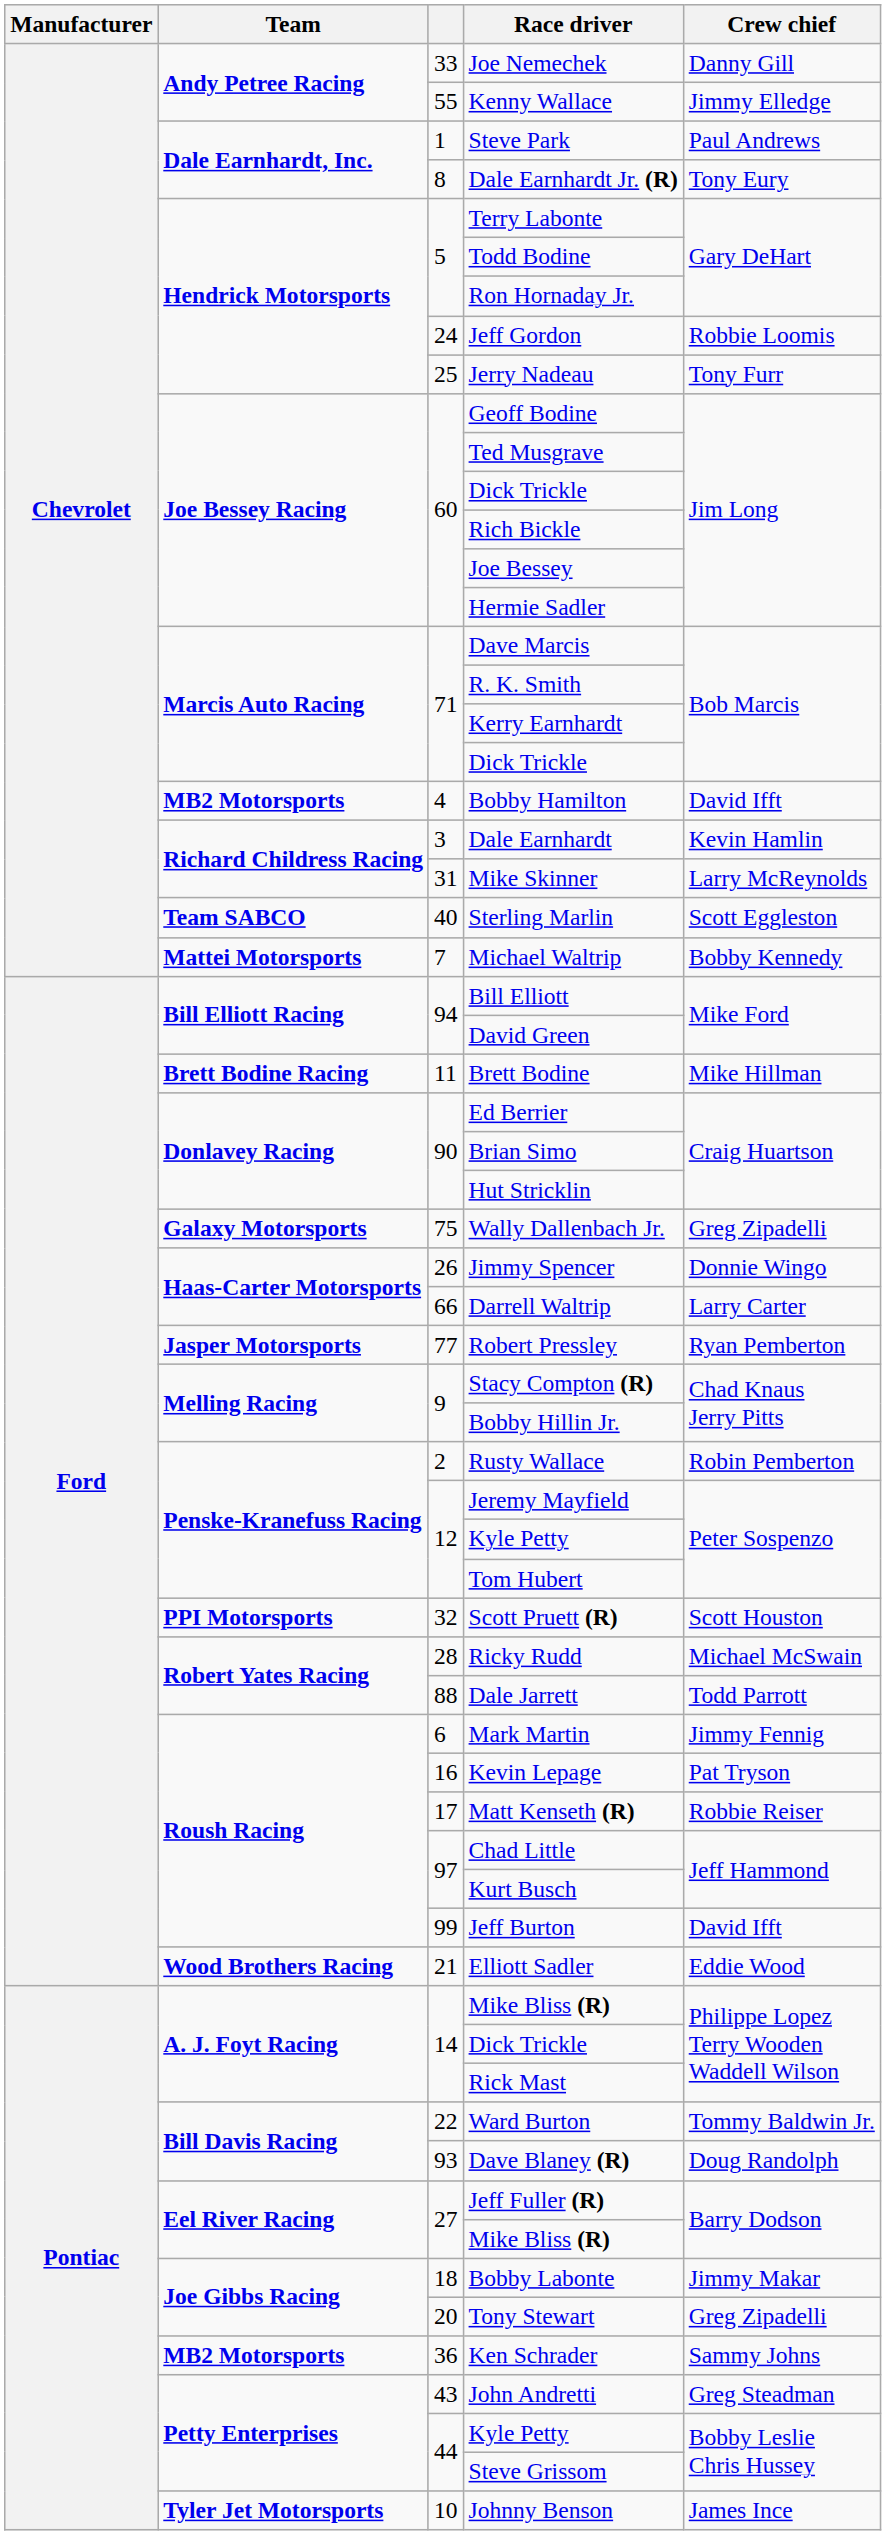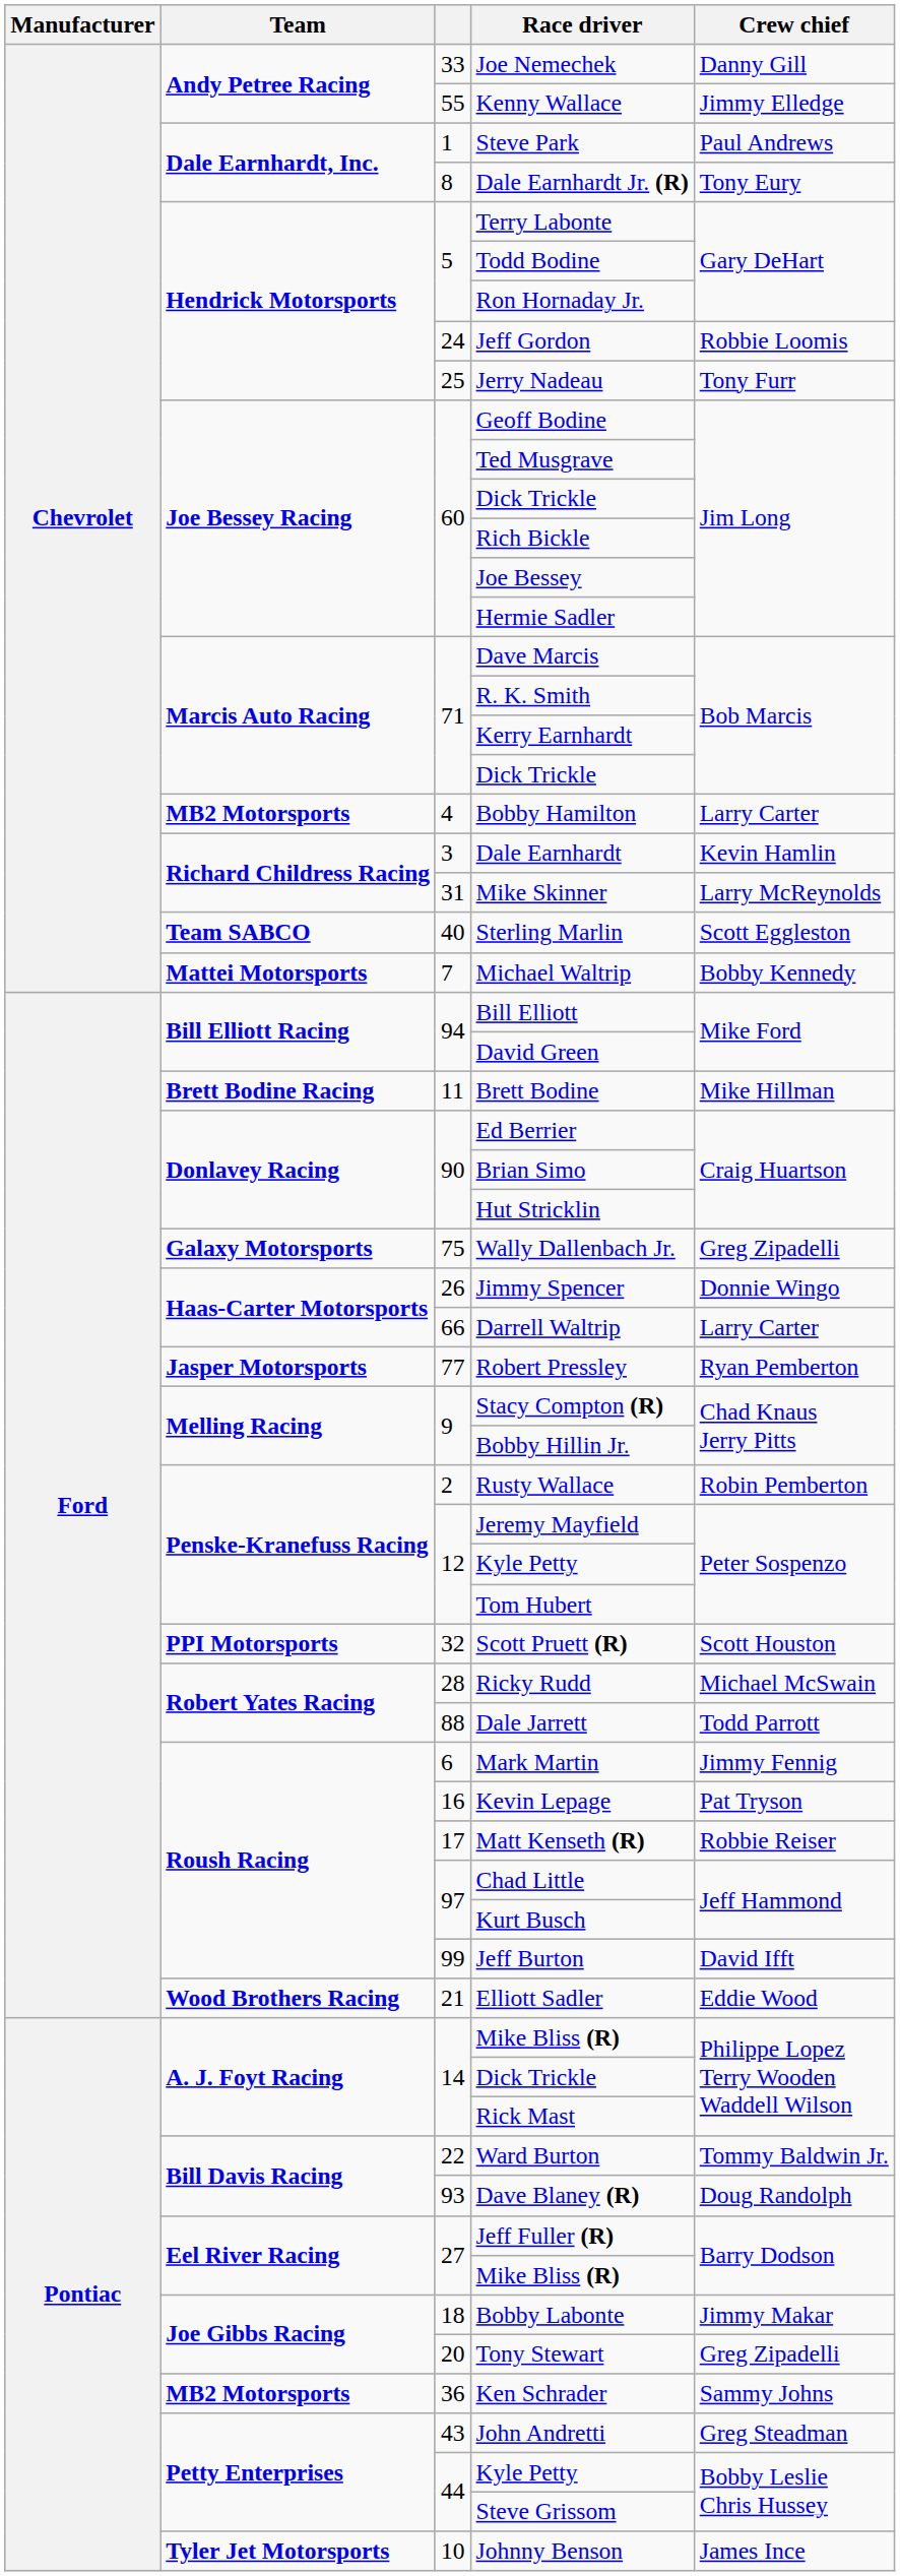 <table class="wikitable sortable" style="font-size: 95%;">
 <tr>
 <th>Manufacturer</th>
 <th>Team</th>
 <th></th>
 <th>Race driver</th>
 <th>Crew chief</th>
 </tr>
 <tr>
 <th rowspan=24><a href='#'>Chevrolet</a></th>
 <td rowspan=2><strong><a href='#'>Andy Petree Racing</a></strong></td>
 <td>33</td>
 <td><a href='#'>Joe Nemechek</a></td>
 <td><a href='#'>Danny Gill</a></td>
 </tr>
 <tr>
 <td>55</td>
 <td><a href='#'>Kenny Wallace</a></td>
 <td><a href='#'>Jimmy Elledge</a></td>
 </tr>
 <tr>
 <td rowspan=2><strong><a href='#'>Dale Earnhardt, Inc.</a></strong></td>
 <td>1</td>
 <td><a href='#'>Steve Park</a></td>
 <td><a href='#'>Paul Andrews</a></td>
 </tr>
 <tr>
 <td>8</td>
 <td><a href='#'>Dale Earnhardt Jr.</a> <strong>(R)</strong></td>
 <td><a href='#'>Tony Eury</a></td>
 </tr>
 <tr>
 <td rowspan=5><strong><a href='#'>Hendrick Motorsports</a></strong></td>
 <td rowspan="3">5</td>
 <td><a href='#'>Terry Labonte</a> <small></small></td>
 <td rowspan=3><a href='#'>Gary DeHart</a></td>
 </tr>
 <tr>
 <td><a href='#'>Todd Bodine</a> <small></small></td>
 </tr>
 <tr>
 <td><a href='#'>Ron Hornaday Jr.</a> <small></small></td>
 </tr>
 <tr>
 <td>24</td>
 <td><a href='#'>Jeff Gordon</a></td>
 <td><a href='#'>Robbie Loomis</a></td>
 </tr>
 <tr>
 <td>25</td>
 <td><a href='#'>Jerry Nadeau</a></td>
 <td><a href='#'>Tony Furr</a></td>
 </tr>
 <tr>
 <td rowspan=6><strong><a href='#'>Joe Bessey Racing</a></strong></td>
 <td rowspan="6">60</td>
 <td><a href='#'>Geoff Bodine</a> <small></small></td>
 <td rowspan=6><a href='#'>Jim Long</a></td>
 </tr>
 <tr>
 <td><a href='#'>Ted Musgrave</a> <small></small></td>
 </tr>
 <tr>
 <td><a href='#'>Dick Trickle</a> <small></small></td>
 </tr>
 <tr>
 <td><a href='#'>Rich Bickle</a> <small></small></td>
 </tr>
 <tr>
 <td><a href='#'>Joe Bessey</a> <small></small></td>
 </tr>
 <tr>
 <td><a href='#'>Hermie Sadler</a> <small></small></td>
 </tr>
 <tr>
 <td rowspan=4><strong><a href='#'>Marcis Auto Racing</a></strong></td>
 <td rowspan="4">71</td>
 <td><a href='#'>Dave Marcis</a> <small></small></td>
 <td rowspan=4><a href='#'>Bob Marcis</a></td>
 </tr>
 <tr>
 <td><a href='#'>R. K. Smith</a> <small></small></td>
 </tr>
 <tr>
 <td><a href='#'>Kerry Earnhardt</a> <small></small></td>
 </tr>
 <tr>
 <td><a href='#'>Dick Trickle</a> <small></small></td>
 </tr>
 <tr>
 <td><strong><a href='#'>MB2 Motorsports</a></strong></td>
 <td>4</td>
 <td><a href='#'>Bobby Hamilton</a></td>
-<td><a href='#'>David Ifft</a></td>
+<td><a href='#'>Larry Carter</a></td>
 </tr>
 <tr>
 <td rowspan=2><strong><a href='#'>Richard Childress Racing</a></strong></td>
 <td>3</td>
 <td><a href='#'>Dale Earnhardt</a></td>
 <td><a href='#'>Kevin Hamlin</a></td>
 </tr>
 <tr>
 <td>31</td>
 <td><a href='#'>Mike Skinner</a></td>
 <td><a href='#'>Larry McReynolds</a></td>
 </tr>
 <tr>
 <td><strong><a href='#'>Team SABCO</a></strong></td>
 <td>40</td>
 <td><a href='#'>Sterling Marlin</a></td>
 <td><a href='#'>Scott Eggleston</a></td>
 </tr>
 <tr>
 <td><strong><a href='#'>Mattei Motorsports</a></strong></td>
 <td>7</td>
 <td><a href='#'>Michael Waltrip</a></td>
 <td><a href='#'>Bobby Kennedy</a></td>
 </tr>
 <tr>
 <th rowspan=26><a href='#'>Ford</a></th>
 <td rowspan=2><strong><a href='#'>Bill Elliott Racing</a></strong></td>
 <td rowspan="2">94</td>
 <td><a href='#'>Bill Elliott</a> <small></small></td>
 <td rowspan=2><a href='#'>Mike Ford</a></td>
 </tr>
 <tr>
 <td><a href='#'>David Green</a> <small></small></td>
 </tr>
 <tr>
 <td><strong><a href='#'>Brett Bodine Racing</a></strong></td>
 <td>11</td>
 <td><a href='#'>Brett Bodine</a></td>
 <td><a href='#'>Mike Hillman</a></td>
 </tr>
 <tr>
 <td rowspan=3><strong><a href='#'>Donlavey Racing</a></strong></td>
 <td rowspan="3">90</td>
 <td><a href='#'>Ed Berrier</a> <small></small></td>
 <td rowspan=3><a href='#'>Craig Huartson</a></td>
 </tr>
 <tr>
 <td><a href='#'>Brian Simo</a> <small></small></td>
 </tr>
 <tr>
 <td><a href='#'>Hut Stricklin</a> <small></small></td>
 </tr>
 <tr>
 <td><strong><a href='#'>Galaxy Motorsports</a></strong></td>
 <td>75</td>
 <td><a href='#'>Wally Dallenbach Jr.</a></td>
 <td><a href='#'>Greg Zipadelli</a></td>
 </tr>
 <tr>
 <td rowspan=2><strong><a href='#'>Haas-Carter Motorsports</a></strong></td>
 <td>26</td>
 <td><a href='#'>Jimmy Spencer</a></td>
 <td><a href='#'>Donnie Wingo</a></td>
 </tr>
 <tr>
 <td>66</td>
 <td><a href='#'>Darrell Waltrip</a></td>
 <td><a href='#'>Larry Carter</a></td>
 </tr>
 <tr>
 <td><strong><a href='#'>Jasper Motorsports</a></strong></td>
 <td>77</td>
 <td><a href='#'>Robert Pressley</a></td>
 <td><a href='#'>Ryan Pemberton</a></td>
 </tr>
 <tr>
 <td rowspan=2><strong><a href='#'>Melling Racing</a></strong></td>
 <td rowspan="2">9</td>
 <td><a href='#'>Stacy Compton</a> <small></small> <strong>(R)</strong></td>
 <td rowspan=2><a href='#'>Chad Knaus</a><br><a href='#'>Jerry Pitts</a></td>
 </tr>
 <tr>
 <td><a href='#'>Bobby Hillin Jr.</a> <small></small></td>
 </tr>
 <tr>
 <td rowspan=4><strong><a href='#'>Penske-Kranefuss Racing</a></strong></td>
 <td>2</td>
 <td><a href='#'>Rusty Wallace</a></td>
 <td><a href='#'>Robin Pemberton</a></td>
 </tr>
 <tr>
 <td rowspan="3">12</td>
 <td><a href='#'>Jeremy Mayfield</a> <small></small></td>
 <td rowspan=3><a href='#'>Peter Sospenzo</a></td>
 </tr>
 <tr>
 <td><a href='#'>Kyle Petty</a> <small></small></td>
 </tr>
 <tr>
 <td><a href='#'>Tom Hubert</a> <small></small></td>
 </tr>
 <tr>
 <td><strong><a href='#'>PPI Motorsports</a></strong></td>
 <td>32</td>
 <td><a href='#'>Scott Pruett</a> <strong>(R)</strong></td>
 <td><a href='#'>Scott Houston</a></td>
 </tr>
 <tr>
 <td rowspan=2><strong><a href='#'>Robert Yates Racing</a></strong></td>
 <td>28</td>
 <td><a href='#'>Ricky Rudd</a></td>
 <td><a href='#'>Michael McSwain</a></td>
 </tr>
 <tr>
 <td>88</td>
 <td><a href='#'>Dale Jarrett</a></td>
 <td><a href='#'>Todd Parrott</a></td>
 </tr>
 <tr>
 <td rowspan=6><strong><a href='#'>Roush Racing</a></strong></td>
 <td>6</td>
 <td><a href='#'>Mark Martin</a></td>
 <td><a href='#'>Jimmy Fennig</a></td>
 </tr>
 <tr>
 <td>16</td>
 <td><a href='#'>Kevin Lepage</a></td>
 <td><a href='#'>Pat Tryson</a></td>
 </tr>
 <tr>
 <td>17</td>
 <td><a href='#'>Matt Kenseth</a> <strong>(R)</strong></td>
 <td><a href='#'>Robbie Reiser</a></td>
 </tr>
 <tr>
 <td rowspan="2">97</td>
 <td><a href='#'>Chad Little</a> <small></small></td>
 <td rowspan=2><a href='#'>Jeff Hammond</a></td>
 </tr>
 <tr>
 <td><a href='#'>Kurt Busch</a> <small></small></td>
 </tr>
 <tr>
 <td>99</td>
 <td><a href='#'>Jeff Burton</a></td>
 <td><a href='#'>David Ifft</a></td>
 </tr>
 <tr>
 <td><strong><a href='#'>Wood Brothers Racing</a></strong></td>
 <td>21</td>
 <td><a href='#'>Elliott Sadler</a></td>
 <td><a href='#'>Eddie Wood</a></td>
 </tr>
 <tr>
 <th rowspan=14><a href='#'>Pontiac</a></th>
 <td rowspan=3><strong><a href='#'>A. J. Foyt Racing</a></strong></td>
 <td rowspan="3">14</td>
 <td><a href='#'>Mike Bliss</a> <strong>(R)</strong> <small></small></td>
 <td rowspan=3><a href='#'>Philippe Lopez</a> <br><a href='#'>Terry Wooden</a> <br><a href='#'>Waddell Wilson</a> </td>
 </tr>
 <tr>
 <td><a href='#'>Dick Trickle</a> <small></small></td>
 </tr>
 <tr>
 <td><a href='#'>Rick Mast</a> <small></small></td>
 </tr>
 <tr>
 <td rowspan=2><strong><a href='#'>Bill Davis Racing</a></strong></td>
 <td>22</td>
 <td><a href='#'>Ward Burton</a></td>
 <td><a href='#'>Tommy Baldwin Jr.</a></td>
 </tr>
 <tr>
 <td>93</td>
 <td><a href='#'>Dave Blaney</a> <strong>(R)</strong></td>
 <td><a href='#'>Doug Randolph</a></td>
 </tr>
 <tr>
 <td rowspan=2><strong><a href='#'>Eel River Racing</a></strong></td>
 <td rowspan="2">27</td>
 <td><a href='#'>Jeff Fuller</a> <strong>(R)</strong> <small></small></td>
 <td rowspan=2><a href='#'>Barry Dodson</a></td>
 </tr>
 <tr>
 <td><a href='#'>Mike Bliss</a> <strong>(R)</strong> <small></small></td>
 </tr>
 <tr>
 <td rowspan=2><strong><a href='#'>Joe Gibbs Racing</a></strong></td>
 <td>18</td>
 <td><a href='#'>Bobby Labonte</a></td>
 <td><a href='#'>Jimmy Makar</a></td>
 </tr>
 <tr>
 <td>20</td>
 <td><a href='#'>Tony Stewart</a></td>
 <td><a href='#'>Greg Zipadelli</a></td>
 </tr>
 <tr>
 <td><strong><a href='#'>MB2 Motorsports</a></strong></td>
 <td>36</td>
 <td><a href='#'>Ken Schrader</a></td>
 <td><a href='#'>Sammy Johns</a></td>
 </tr>
 <tr>
 <td rowspan=3><strong><a href='#'>Petty Enterprises</a></strong></td>
 <td>43</td>
 <td><a href='#'>John Andretti</a></td>
 <td><a href='#'>Greg Steadman</a></td>
 </tr>
 <tr>
 <td rowspan="2">44</td>
 <td><a href='#'>Kyle Petty</a> <small></small></td>
 <td rowspan=2><a href='#'>Bobby Leslie</a><br><a href='#'>Chris Hussey</a></td>
 </tr>
 <tr>
 <td><a href='#'>Steve Grissom</a> <small></small></td>
 </tr>
 <tr>
 <td><strong><a href='#'>Tyler Jet Motorsports</a></strong></td>
 <td>10</td>
 <td><a href='#'>Johnny Benson</a></td>
 <td><a href='#'>James Ince</a></td>
 </tr>
 </table>
